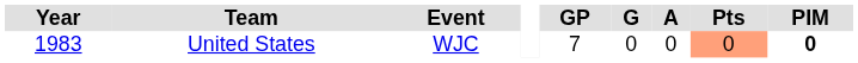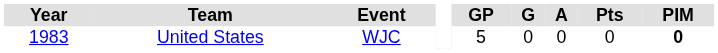 <table border="0" cellpadding="1" cellspacing="0" style="text-align:center; width:40em">
 <tr ALIGN="center" bgcolor="#e0e0e0">
 <th>Year</th>
 <th>Team</th>
 <th>Event</th>
 <th ALIGN="center" rowspan="99" bgcolor="#ffffff"> </th>
 <th>GP</th>
 <th>G</th>
 <th>A</th>
 <th>Pts</th>
 <th>PIM</th>
 </tr>
 <tr>
 <td><a href='#'>1983</a></td>
 <td><a href='#'>United States</a></td>
 <td><a href='#'>WJC</a></td>
-<td>7</td>
+<td>5</td>
 <td>0</td>
 <td>0</td>
-<td style="background: lightsalmon;">0</td>
+<td>0</td>
 <td><strong>0</strong></td>
 </tr>
 </table>
